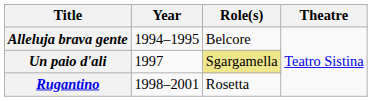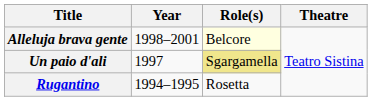 <table class="wikitable plainrowheaders sortable">
 <tr>
 <th scope="col">Title</th>
 <th scope="col">Year</th>
 <th scope="col">Role(s)</th>
 <th scope="col" class="unsortable">Theatre</th>
 </tr>
 <tr>
 <th scope="row"><em>Alleluja brava gente</em></th>
-<td>1994–1995</td>
-<td>Belcore</td>
+<td>1998–2001</td>
+<td style="background: lightyellow;">Belcore</td>
 <td rowspan="3"><a href='#'>Teatro Sistina</a></td>
 </tr>
 <tr>
 <th scope="row"><em>Un paio d'ali</em></th>
 <td>1997</td>
 <td style="background: khaki;">Sgargamella</td>
 </tr>
 <tr>
 <th scope="row"><em><a href='#'>Rugantino</a></em></th>
-<td>1998–2001</td>
+<td>1994–1995</td>
 <td>Rosetta</td>
 </tr>
 </table>
